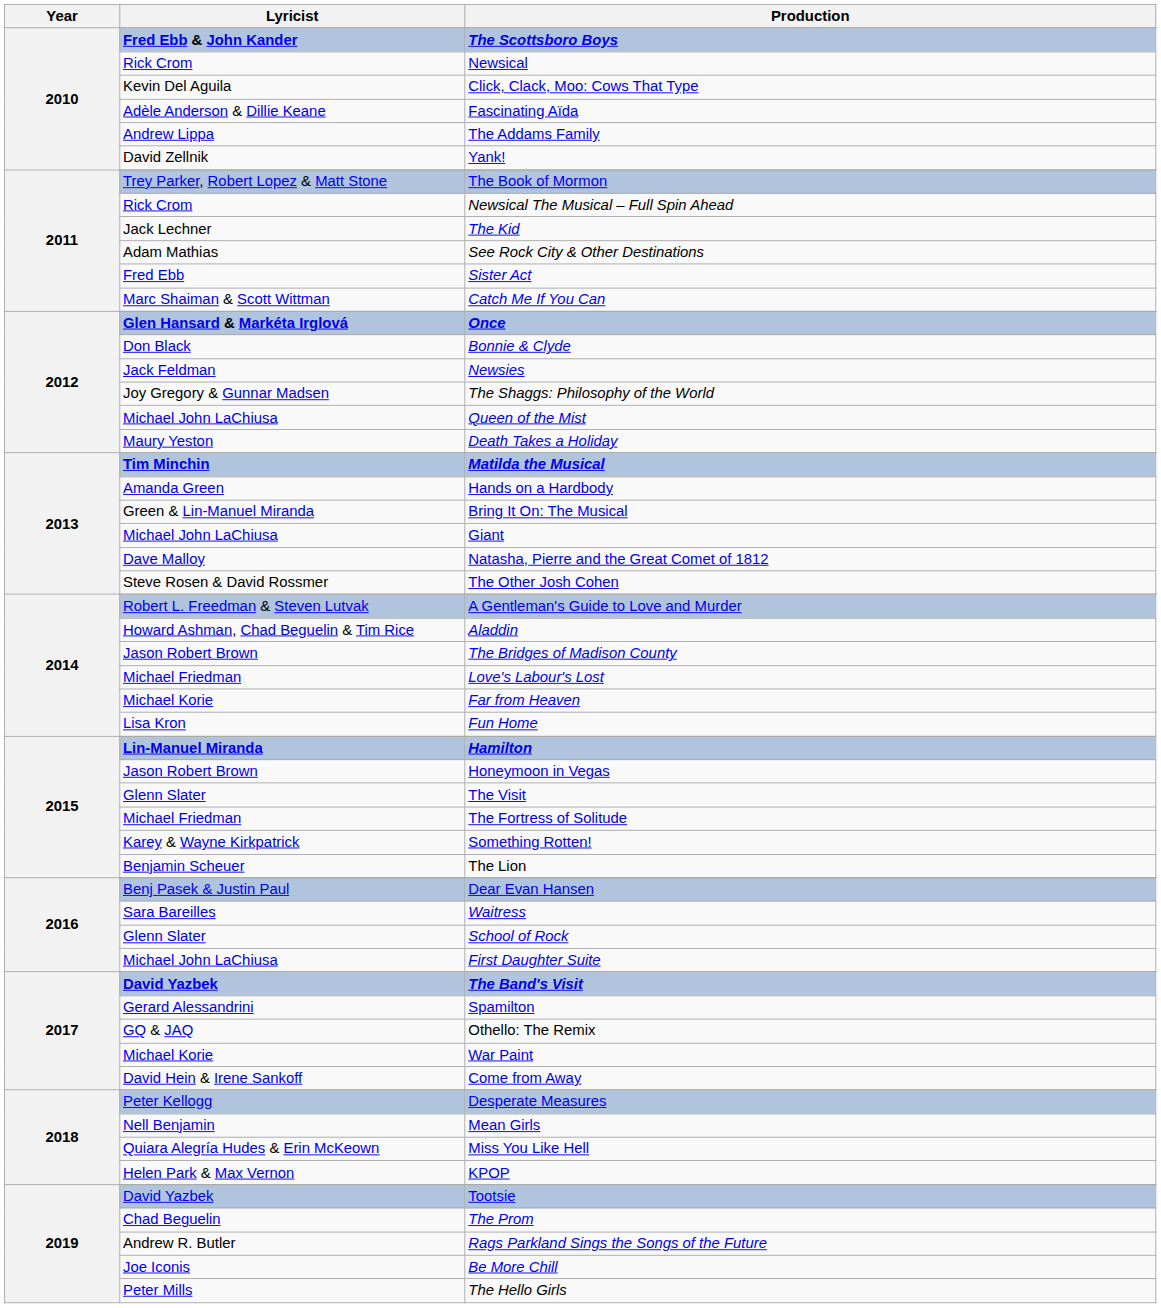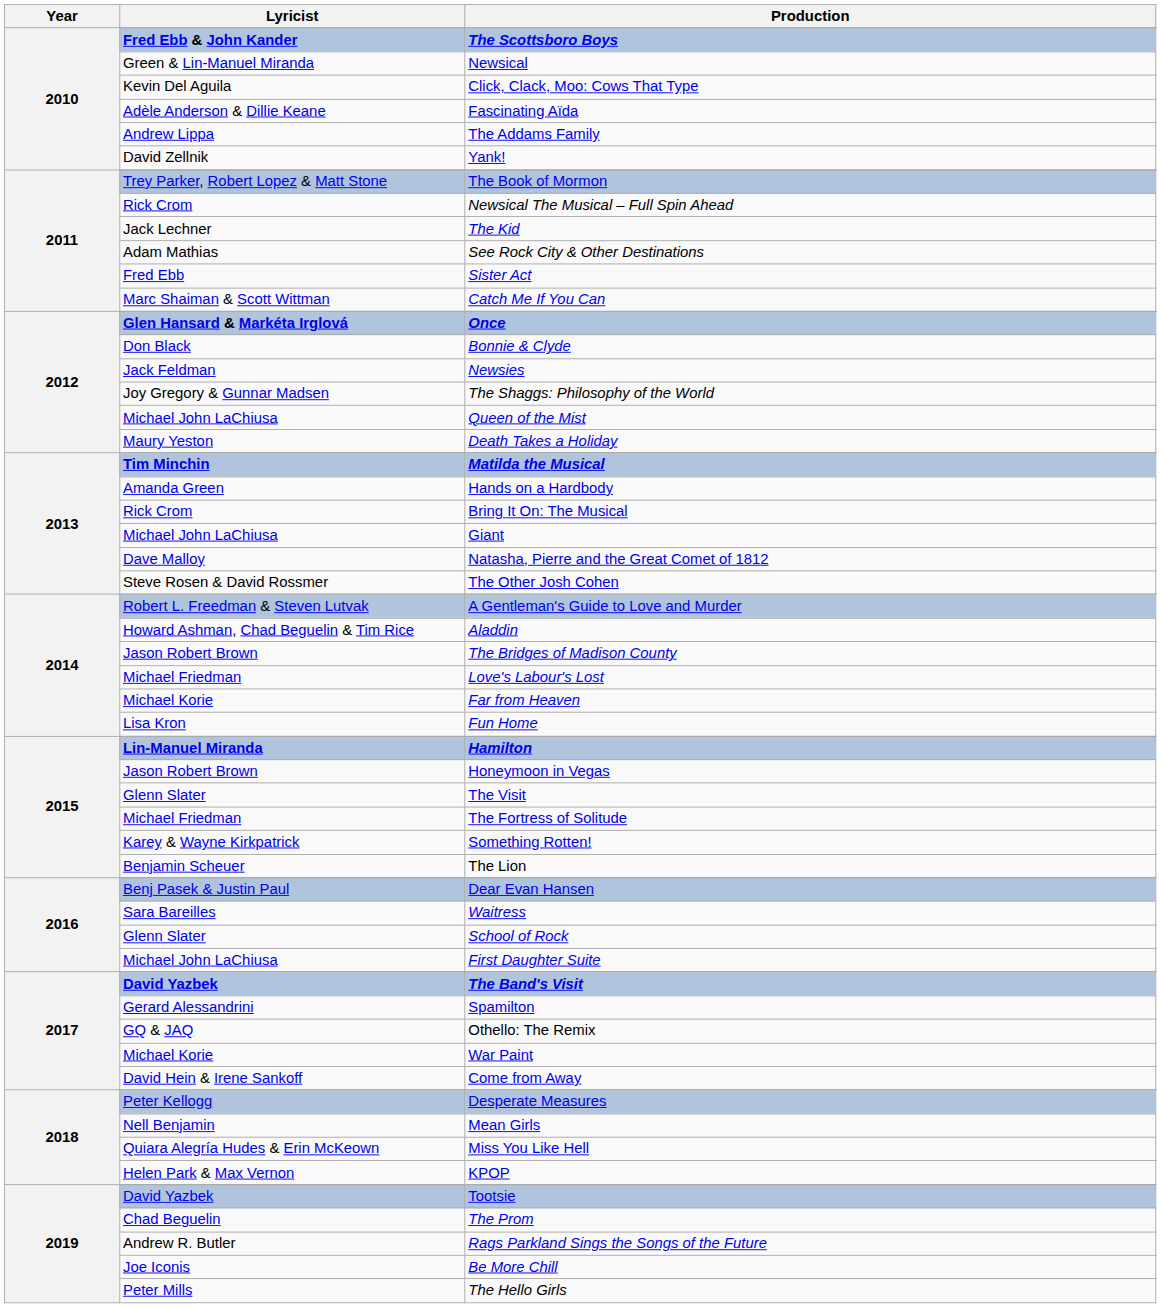 <table class="wikitable" style="width:98%;">
 <tr style="background:#bebebe;">
 <th style="width:10%;">Year</th>
 <th style="width:30%;">Lyricist</th>
 <th style="width:60%;">Production</th>
 </tr>
 <tr>
 <th rowspan="7">2010</th>
 </tr>
 <tr style="background:#B0C4DE">
 <td><strong><a href='#'>Fred Ebb</a> & <a href='#'>John Kander</a></strong></td>
 <td><strong><em><a href='#'>The Scottsboro Boys</a><em> <strong></td>
 </tr>
 <tr>
-<td><a href='#'>Rick Crom</a></td>
+<td>Green & <a href='#'>Lin-Manuel Miranda</a></td>
 <td></em><a href='#'>Newsical</a><em></td>
 </tr>
 <tr>
 <td>Kevin Del Aguila</td>
 <td></em><a href='#'>Click, Clack, Moo: Cows That Type</a><em></td>
 </tr>
 <tr>
 <td><a href='#'>Adèle Anderson</a> & <a href='#'>Dillie Keane</a></td>
 <td></em><a href='#'>Fascinating Aïda</a><em></td>
 </tr>
 <tr>
 <td><a href='#'>Andrew Lippa</a></td>
 <td></em><a href='#'>The Addams Family</a><em></td>
 </tr>
 <tr>
 <td>David Zellnik</td>
 <td></em><a href='#'>Yank!</a><em></td>
 </tr>
 <tr>
 <th rowspan="7">2011</th>
 </tr>
 <tr style="background:#B0C4DE">
 <td></strong><a href='#'>Trey Parker</a>, <a href='#'>Robert Lopez</a> & <a href='#'>Matt Stone</a><strong></td>
 <td></em></strong><a href='#'>The Book of Mormon</a></em> </strong></td>
 </tr>
 <tr>
 <td><a href='#'>Rick Crom</a></td>
 <td><em>Newsical The Musical – Full Spin Ahead</em></td>
 </tr>
 <tr>
 <td>Jack Lechner</td>
 <td><em><a href='#'>The Kid</a></em></td>
 </tr>
 <tr>
 <td>Adam Mathias</td>
 <td><em>See Rock City & Other Destinations</em></td>
 </tr>
 <tr>
 <td><a href='#'>Fred Ebb</a></td>
 <td><em><a href='#'>Sister Act</a></em></td>
 </tr>
 <tr>
 <td><a href='#'>Marc Shaiman</a> & <a href='#'>Scott Wittman</a></td>
 <td><em><a href='#'>Catch Me If You Can</a></em></td>
 </tr>
 <tr>
 <th rowspan="7">2012</th>
 </tr>
 <tr style="background:#B0C4DE">
 <td><strong><a href='#'>Glen Hansard</a> & <a href='#'>Markéta Irglová</a></strong></td>
 <td><strong><em><a href='#'>Once</a></em></strong></td>
 </tr>
 <tr>
 <td><a href='#'>Don Black</a></td>
 <td><em><a href='#'>Bonnie & Clyde</a></em></td>
 </tr>
 <tr>
 <td><a href='#'>Jack Feldman</a></td>
 <td><em><a href='#'>Newsies</a></em></td>
 </tr>
 <tr>
 <td>Joy Gregory & <a href='#'>Gunnar Madsen</a></td>
 <td><em>The Shaggs: Philosophy of the World</em></td>
 </tr>
 <tr>
 <td><a href='#'>Michael John LaChiusa</a></td>
 <td><em><a href='#'>Queen of the Mist</a></em></td>
 </tr>
 <tr>
 <td><a href='#'>Maury Yeston</a></td>
 <td><em><a href='#'>Death Takes a Holiday</a></em></td>
 </tr>
 <tr>
 <th rowspan="7">2013</th>
 </tr>
 <tr style="background:#B0C4DE">
 <td><strong><a href='#'>Tim Minchin</a></strong></td>
 <td><strong><em><a href='#'>Matilda the Musical</a><em> <strong></td>
 </tr>
 <tr>
 <td><a href='#'>Amanda Green</a></td>
 <td></em><a href='#'>Hands on a Hardbody</a><em></td>
 </tr>
 <tr>
-<td>Green & <a href='#'>Lin-Manuel Miranda</a></td>
+<td><a href='#'>Rick Crom</a></td>
 <td></em><a href='#'>Bring It On: The Musical</a><em></td>
 </tr>
 <tr>
 <td><a href='#'>Michael John LaChiusa</a></td>
 <td></em><a href='#'>Giant</a><em></td>
 </tr>
 <tr>
 <td><a href='#'>Dave Malloy</a></td>
 <td></em><a href='#'>Natasha, Pierre and the Great Comet of 1812</a><em></td>
 </tr>
 <tr>
 <td>Steve Rosen & David Rossmer</td>
 <td></em><a href='#'>The Other Josh Cohen</a><em></td>
 </tr>
 <tr>
 <th rowspan="7">2014</th>
 </tr>
 <tr style="background:#B0C4DE">
 <td></strong><a href='#'>Robert L. Freedman</a> & <a href='#'>Steven Lutvak</a><strong></td>
 <td></em></strong><a href='#'>A Gentleman's Guide to Love and Murder</a></em> </strong></td>
 </tr>
 <tr>
 <td><a href='#'>Howard Ashman</a>, <a href='#'>Chad Beguelin</a> & <a href='#'>Tim Rice</a></td>
 <td><em><a href='#'>Aladdin</a></em></td>
 </tr>
 <tr>
 <td><a href='#'>Jason Robert Brown</a></td>
 <td><em><a href='#'>The Bridges of Madison County</a></em></td>
 </tr>
 <tr>
 <td><a href='#'>Michael Friedman</a></td>
 <td><em><a href='#'>Love's Labour's Lost</a></em></td>
 </tr>
 <tr>
 <td><a href='#'>Michael Korie</a></td>
 <td><em><a href='#'>Far from Heaven</a></em></td>
 </tr>
 <tr>
 <td><a href='#'>Lisa Kron</a></td>
 <td><em><a href='#'>Fun Home</a></em></td>
 </tr>
 <tr>
 <th rowspan="7">2015</th>
 </tr>
 <tr style="background:#B0C4DE">
 <td><strong><a href='#'>Lin-Manuel Miranda</a></strong></td>
 <td><strong><em><a href='#'>Hamilton</a><em> <strong></td>
 </tr>
 <tr>
 <td><a href='#'>Jason Robert Brown</a></td>
 <td></em><a href='#'>Honeymoon in Vegas</a><em></td>
 </tr>
 <tr>
 <td><a href='#'>Glenn Slater</a></td>
 <td></em><a href='#'>The Visit</a><em></td>
 </tr>
 <tr>
 <td><a href='#'>Michael Friedman</a></td>
 <td></em><a href='#'>The Fortress of Solitude</a><em></td>
 </tr>
 <tr>
 <td><a href='#'>Karey</a> & <a href='#'>Wayne Kirkpatrick</a></td>
 <td></em><a href='#'>Something Rotten!</a><em></td>
 </tr>
 <tr>
 <td><a href='#'>Benjamin Scheuer</a></td>
 <td></em>The Lion<em></td>
 </tr>
 <tr>
 <th rowspan="5">2016</th>
 </tr>
 <tr style="background:#B0C4DE">
 <td></strong><a href='#'>Benj Pasek & Justin Paul</a><strong></td>
 <td></em></strong><a href='#'>Dear Evan Hansen</a></em> </strong></td>
 </tr>
 <tr>
 <td><a href='#'>Sara Bareilles</a></td>
 <td><em><a href='#'>Waitress</a></em></td>
 </tr>
 <tr>
 <td><a href='#'>Glenn Slater</a></td>
 <td><em><a href='#'>School of Rock</a></em></td>
 </tr>
 <tr>
 <td><a href='#'>Michael John LaChiusa</a></td>
 <td><em><a href='#'>First Daughter Suite</a></em></td>
 </tr>
 <tr>
 <th rowspan="6">2017</th>
 </tr>
 <tr style="background:#B0C4DE">
 <td><strong><a href='#'>David Yazbek</a></strong></td>
 <td><strong><em><a href='#'>The Band's Visit</a><em> <strong></td>
 </tr>
 <tr>
 <td><a href='#'>Gerard Alessandrini</a></td>
 <td></em><a href='#'>Spamilton</a><em></td>
 </tr>
 <tr>
 <td><a href='#'>GQ</a> & <a href='#'>JAQ</a></td>
 <td></em>Othello: The Remix<em></td>
 </tr>
 <tr>
 <td><a href='#'>Michael Korie</a></td>
 <td></em><a href='#'>War Paint</a><em></td>
 </tr>
 <tr>
 <td><a href='#'>David Hein</a> & <a href='#'>Irene Sankoff</a></td>
 <td></em><a href='#'>Come from Away</a><em></td>
 </tr>
 <tr>
 <th rowspan="5">2018</th>
 </tr>
 <tr style="background:#B0C4DE">
 <td></strong><a href='#'>Peter Kellogg</a><strong></td>
 <td></strong><a href='#'></em>Desperate Measures<em></a><strong></td>
 </tr>
 <tr>
 <td><a href='#'>Nell Benjamin</a></td>
 <td><a href='#'></em>Mean Girls<em></a></td>
 </tr>
 <tr>
 <td><a href='#'>Quiara Alegría Hudes</a> & <a href='#'>Erin McKeown</a></td>
 <td></em><a href='#'>Miss You Like Hell</a><em></td>
 </tr>
 <tr>
 <td><a href='#'>Helen Park</a> & <a href='#'>Max Vernon</a></td>
 <td><a href='#'></em>KPOP<em></a></td>
 </tr>
 <tr>
 <th rowspan="6">2019</th>
 </tr>
 <tr style="background:#B0C4DE">
 <td></strong><a href='#'>David Yazbek</a><strong></td>
 <td></em></strong><a href='#'>Tootsie</a></em> </strong></td>
 </tr>
 <tr>
 <td><a href='#'>Chad Beguelin</a></td>
 <td><em><a href='#'>The Prom</a></em></td>
 </tr>
 <tr>
 <td>Andrew R. Butler</td>
 <td><em><a href='#'>Rags Parkland Sings the Songs of the Future</a></em></td>
 </tr>
 <tr>
 <td><a href='#'>Joe Iconis</a></td>
 <td><em><a href='#'>Be More Chill</a></em></td>
 </tr>
 <tr>
 <td><a href='#'>Peter Mills</a></td>
 <td><em>The Hello Girls</em></td>
 </tr>
 </table>
